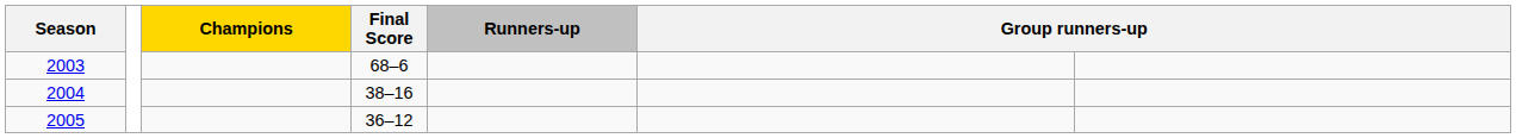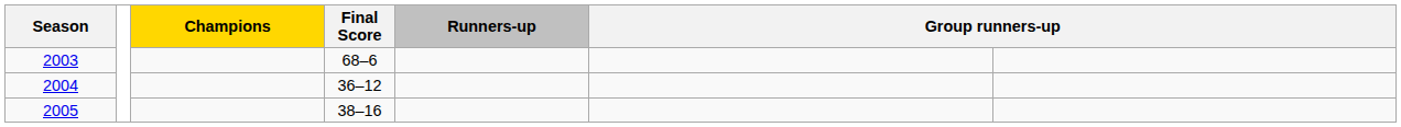 <table class="wikitable" style="font-size:90%;text-align:center;width:100%">
 <tr>
 <th width="8%">Season</th>
 <td width="1%" rowspan=25 style="background-color:#ffffff"></td>
 <th style="width:14%; background:gold;">Champions</th>
 <th width="5%">Final Score</th>
 <th style="width:14%; background:silver;">Runners-up</th>
 <th colspan="2">Group runners-up</th>
 </tr>
 <tr>
 <td><a href='#'>2003</a></td>
 <td><strong></strong></td>
 <td>68–6</td>
 <td></td>
 <td></td>
 <td></td>
 </tr>
 <tr>
 <td><a href='#'>2004</a></td>
 <td><strong></strong></td>
-<td>38–16</td>
+<td>36–12</td>
 <td></td>
 <td></td>
 <td></td>
 </tr>
 <tr>
 <td><a href='#'>2005</a></td>
 <td><strong></strong></td>
-<td>36–12</td>
+<td>38–16</td>
 <td></td>
 <td></td>
 <td></td>
 </tr>
 </table>
